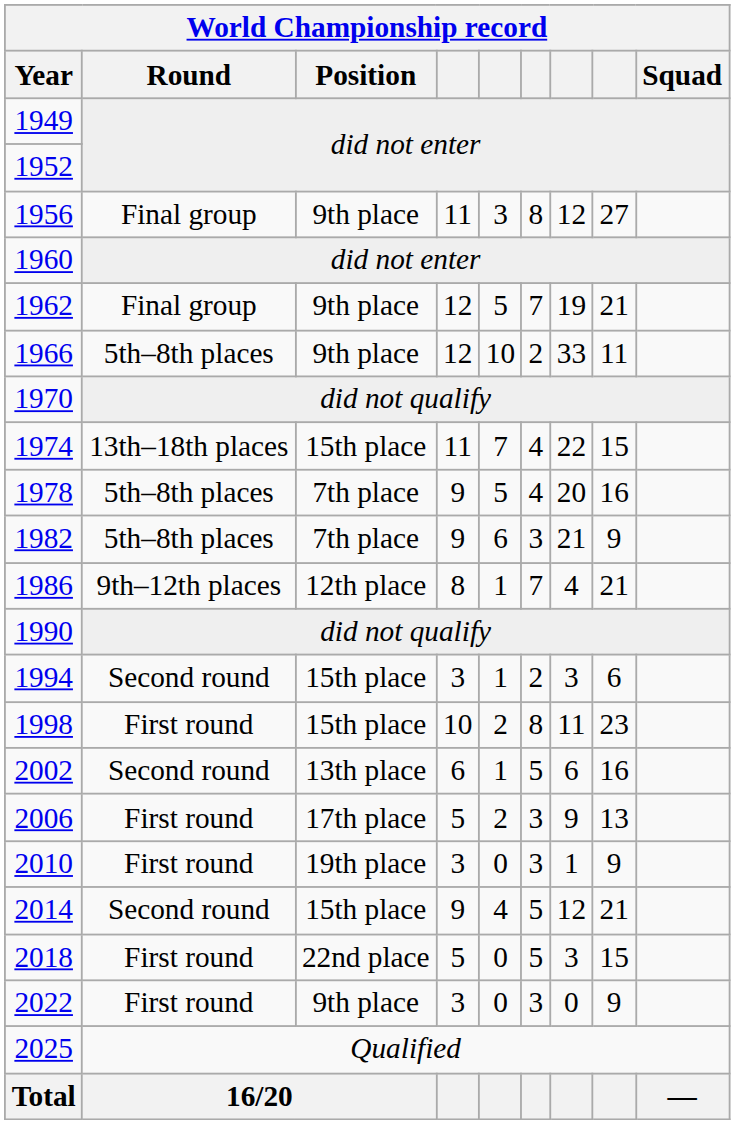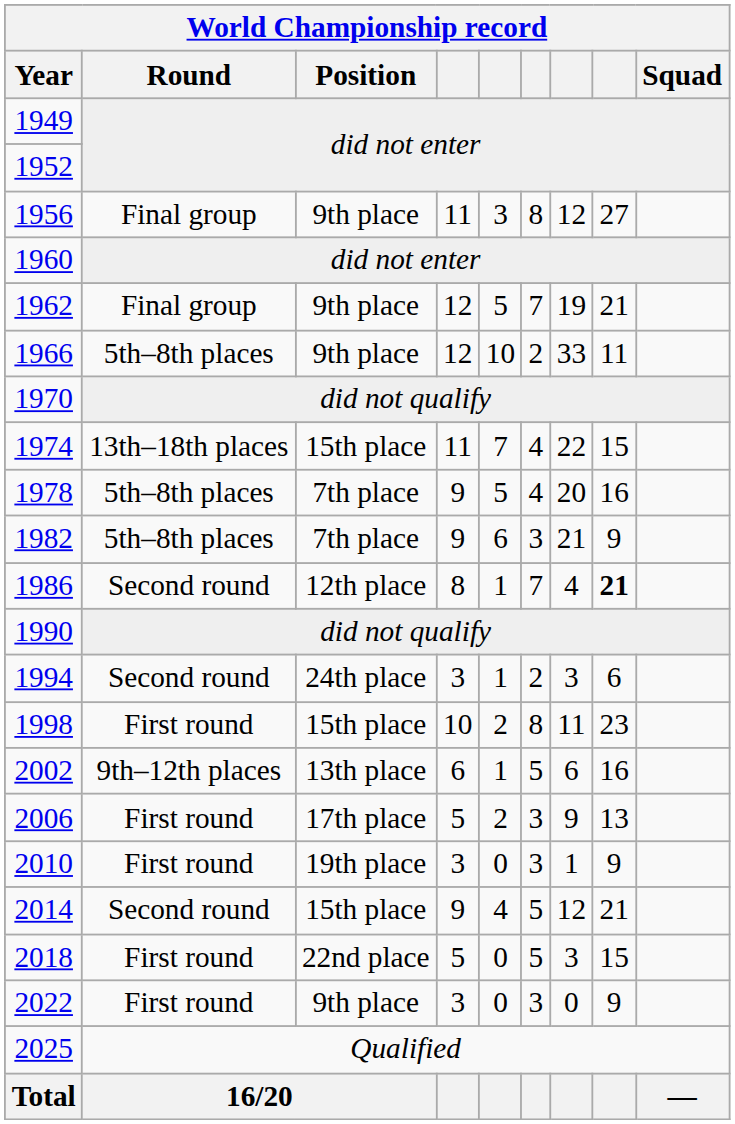 <table class="wikitable" style="text-align:center">
 <tr>
 <th colspan=9><a href='#'>World Championship record</a></th>
 </tr>
 <tr>
 <th>Year</th>
 <th>Round</th>
 <th>Position</th>
 <th></th>
 <th></th>
 <th></th>
 <th></th>
 <th></th>
 <th>Squad</th>
 </tr>
 <tr>
 <td> <a href='#'>1949</a></td>
 <td bgcolor=#efefef colspan=8 rowspan=2><em>did not enter</em></td>
 </tr>
 <tr>
 <td> <a href='#'>1952</a></td>
 </tr>
 <tr>
 <td> <a href='#'>1956</a></td>
 <td>Final group</td>
 <td>9th place</td>
 <td>11</td>
 <td>3</td>
 <td>8</td>
 <td>12</td>
 <td>27</td>
 <td></td>
 </tr>
 <tr>
 <td> <a href='#'>1960</a></td>
 <td bgcolor=#efefef colspan=8><em>did not enter</em></td>
 </tr>
 <tr>
 <td> <a href='#'>1962</a></td>
 <td>Final group</td>
 <td>9th place</td>
 <td>12</td>
 <td>5</td>
 <td>7</td>
 <td>19</td>
 <td>21</td>
 <td></td>
 </tr>
 <tr>
 <td> <a href='#'>1966</a></td>
 <td>5th–8th places</td>
 <td>9th place</td>
 <td>12</td>
 <td>10</td>
 <td>2</td>
 <td>33</td>
 <td>11</td>
 <td></td>
 </tr>
 <tr>
 <td> <a href='#'>1970</a></td>
 <td bgcolor=#efefef colspan=8><em>did not qualify</em></td>
 </tr>
 <tr>
 <td> <a href='#'>1974</a></td>
 <td>13th–18th places</td>
 <td>15th place</td>
 <td>11</td>
 <td>7</td>
 <td>4</td>
 <td>22</td>
 <td>15</td>
 <td></td>
 </tr>
 <tr>
 <td> <a href='#'>1978</a></td>
 <td>5th–8th places</td>
 <td>7th place</td>
 <td>9</td>
 <td>5</td>
 <td>4</td>
 <td>20</td>
 <td>16</td>
 <td></td>
 </tr>
 <tr>
 <td> <a href='#'>1982</a></td>
 <td>5th–8th places</td>
 <td>7th place</td>
 <td>9</td>
 <td>6</td>
 <td>3</td>
 <td>21</td>
 <td>9</td>
 <td></td>
 </tr>
 <tr>
 <td> <a href='#'>1986</a></td>
-<td>9th–12th places</td>
+<td>Second round</td>
 <td>12th place</td>
 <td>8</td>
 <td>1</td>
 <td>7</td>
 <td>4</td>
-<td>21</td>
+<td><strong>21</strong></td>
 <td></td>
 </tr>
 <tr>
 <td> <a href='#'>1990</a></td>
 <td bgcolor=#efefef colspan=8><em>did not qualify</em></td>
 </tr>
 <tr>
 <td> <a href='#'>1994</a></td>
 <td>Second round</td>
-<td>15th place</td>
+<td>24th place</td>
 <td>3</td>
 <td>1</td>
 <td>2</td>
 <td>3</td>
 <td>6</td>
 <td></td>
 </tr>
 <tr>
 <td> <a href='#'>1998</a></td>
 <td>First round</td>
 <td>15th place</td>
 <td>10</td>
 <td>2</td>
 <td>8</td>
 <td>11</td>
 <td>23</td>
 <td></td>
 </tr>
 <tr>
 <td> <a href='#'>2002</a></td>
-<td>Second round</td>
+<td>9th–12th places</td>
 <td>13th place</td>
 <td>6</td>
 <td>1</td>
 <td>5</td>
 <td>6</td>
 <td>16</td>
 <td></td>
 </tr>
 <tr>
 <td> <a href='#'>2006</a></td>
 <td>First round</td>
 <td>17th place</td>
 <td>5</td>
 <td>2</td>
 <td>3</td>
 <td>9</td>
 <td>13</td>
 <td></td>
 </tr>
 <tr>
 <td> <a href='#'>2010</a></td>
 <td>First round</td>
 <td>19th place</td>
 <td>3</td>
 <td>0</td>
 <td>3</td>
 <td>1</td>
 <td>9</td>
 <td></td>
 </tr>
 <tr>
 <td> <a href='#'>2014</a></td>
 <td>Second round</td>
 <td>15th place</td>
 <td>9</td>
 <td>4</td>
 <td>5</td>
 <td>12</td>
 <td>21</td>
 <td></td>
 </tr>
 <tr>
 <td>  <a href='#'>2018</a></td>
 <td>First round</td>
 <td>22nd place</td>
 <td>5</td>
 <td>0</td>
 <td>5</td>
 <td>3</td>
 <td>15</td>
 <td></td>
 </tr>
 <tr>
 <td>  <a href='#'>2022</a></td>
 <td>First round</td>
 <td>9th place</td>
 <td>3</td>
 <td>0</td>
 <td>3</td>
 <td>0</td>
 <td>9</td>
 <td></td>
 </tr>
 <tr>
 <td> <a href='#'>2025</a></td>
 <td colspan=8><em>Qualified</em></td>
 </tr>
 <tr>
 <th>Total</th>
 <th colspan=2>16/20</th>
 <th></th>
 <th></th>
 <th></th>
 <th></th>
 <th></th>
 <th>—</th>
 </tr>
 </table>
